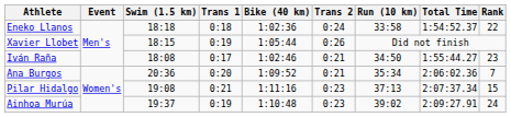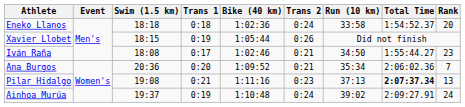 <table class="wikitable" style="font-size:90%">
 <tr>
 <th>Athlete</th>
 <th>Event</th>
 <th>Swim (1.5 km)</th>
 <th>Trans 1</th>
 <th>Bike (40 km)</th>
 <th>Trans 2</th>
 <th>Run (10 km)</th>
 <th>Total Time</th>
 <th>Rank</th>
 </tr>
 <tr align=center>
 <td align=left><a href='#'>Eneko Llanos</a></td>
 <td align=left rowspan=3><a href='#'>Men's</a></td>
 <td>18:18</td>
 <td>0:18</td>
 <td>1:02:36</td>
 <td>0:24</td>
 <td>33:58</td>
 <td>1:54:52.37</td>
-<td>22</td>
+<td>20</td>
 </tr>
 <tr align=center>
 <td align=left><a href='#'>Xavier Llobet</a></td>
 <td>18:15</td>
 <td>0:19</td>
 <td>1:05:44</td>
 <td>0:26</td>
 <td colspan=3>Did not finish</td>
 </tr>
 <tr align=center>
 <td align=left><a href='#'>Iván Raña</a></td>
 <td>18:08</td>
 <td>0:17</td>
 <td>1:02:46</td>
 <td>0:21</td>
 <td>34:50</td>
 <td>1:55:44.27</td>
 <td>23</td>
 </tr>
 <tr align=center>
 <td align=left><a href='#'>Ana Burgos</a></td>
 <td align=left rowspan=3><a href='#'>Women's</a></td>
 <td>20:36</td>
 <td>0:20</td>
 <td>1:09:52</td>
 <td>0:21</td>
 <td>35:34</td>
 <td>2:06:02.36</td>
 <td>7</td>
 </tr>
 <tr align=center>
 <td align=left><a href='#'>Pilar Hidalgo</a></td>
 <td>19:08</td>
 <td>0:21</td>
 <td>1:11:16</td>
 <td>0:23</td>
 <td>37:13</td>
-<td>2:07:37.34</td>
-<td>15</td>
+<td><strong>2:07:37.34</strong></td>
+<td>13</td>
 </tr>
 <tr align=center>
 <td align=left><a href='#'>Ainhoa Murúa</a></td>
 <td>19:37</td>
 <td>0:19</td>
 <td>1:10:48</td>
-<td>0:23</td>
+<td>0:24</td>
 <td>39:02</td>
 <td>2:09:27.91</td>
 <td>24</td>
 </tr>
 </table>
